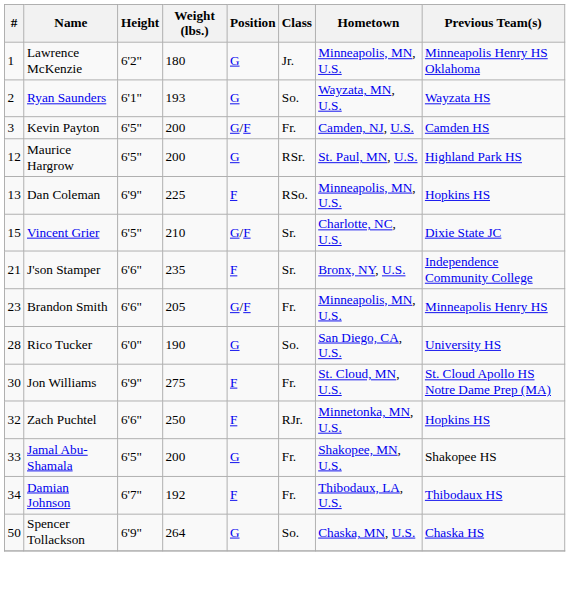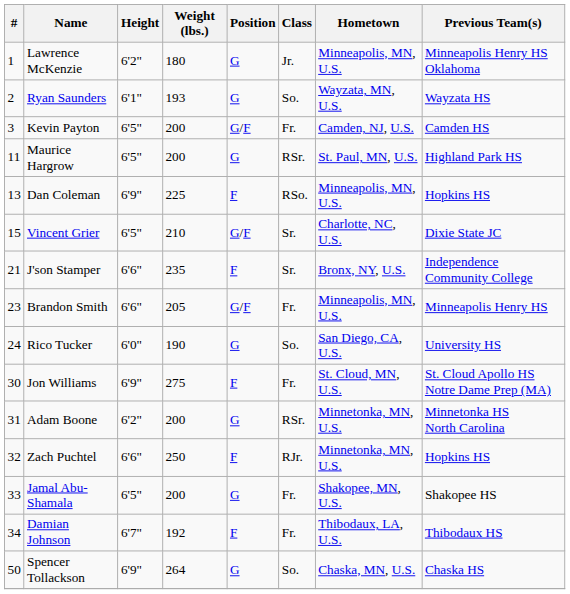 <table class="wikitable" style="font-size: 90%">
 <tr>
 <th>#</th>
 <th>Name</th>
 <th>Height</th>
 <th>Weight (lbs.)</th>
 <th>Position</th>
 <th>Class</th>
 <th>Hometown</th>
 <th>Previous Team(s)</th>
 </tr>
 <tr>
 <td>1</td>
 <td>Lawrence McKenzie</td>
 <td>6'2"</td>
 <td>180</td>
 <td><a href='#'>G</a></td>
 <td>Jr.</td>
 <td><a href='#'>Minneapolis, MN</a>, <a href='#'>U.S.</a></td>
 <td><a href='#'>Minneapolis Henry HS</a><br><a href='#'>Oklahoma</a></td>
 </tr>
 <tr>
 <td>2</td>
 <td><a href='#'>Ryan Saunders</a></td>
 <td>6'1"</td>
 <td>193</td>
 <td><a href='#'>G</a></td>
 <td>So.</td>
 <td><a href='#'>Wayzata, MN</a>, <a href='#'>U.S.</a></td>
 <td><a href='#'>Wayzata HS</a></td>
 </tr>
 <tr>
 <td>3</td>
 <td>Kevin Payton</td>
 <td>6'5"</td>
 <td>200</td>
 <td><a href='#'>G</a>/<a href='#'>F</a></td>
 <td>Fr.</td>
 <td><a href='#'>Camden, NJ</a>, <a href='#'>U.S.</a></td>
 <td><a href='#'>Camden HS</a></td>
 </tr>
 <tr>
-<td>12</td>
+<td>11</td>
 <td>Maurice Hargrow</td>
 <td>6'5"</td>
 <td>200</td>
 <td><a href='#'>G</a></td>
 <td>RSr.</td>
 <td><a href='#'>St. Paul, MN</a>, <a href='#'>U.S.</a></td>
 <td><a href='#'>Highland Park HS</a></td>
 </tr>
 <tr>
 <td>13</td>
 <td>Dan Coleman</td>
 <td>6'9"</td>
 <td>225</td>
 <td><a href='#'>F</a></td>
 <td>RSo.</td>
 <td><a href='#'>Minneapolis, MN</a>, <a href='#'>U.S.</a></td>
 <td><a href='#'>Hopkins HS</a></td>
 </tr>
 <tr>
 <td>15</td>
 <td><a href='#'>Vincent Grier</a></td>
 <td>6'5"</td>
 <td>210</td>
 <td><a href='#'>G</a>/<a href='#'>F</a></td>
 <td>Sr.</td>
 <td><a href='#'>Charlotte, NC</a>, <a href='#'>U.S.</a></td>
 <td><a href='#'>Dixie State JC</a></td>
 </tr>
 <tr>
 <td>21</td>
 <td>J'son Stamper</td>
 <td>6'6"</td>
 <td>235</td>
 <td><a href='#'>F</a></td>
 <td>Sr.</td>
 <td><a href='#'>Bronx, NY</a>, <a href='#'>U.S.</a></td>
 <td><a href='#'>Independence Community College</a></td>
 </tr>
 <tr>
 <td>23</td>
 <td>Brandon Smith</td>
 <td>6'6"</td>
 <td>205</td>
 <td><a href='#'>G</a>/<a href='#'>F</a></td>
 <td>Fr.</td>
 <td><a href='#'>Minneapolis, MN</a>, <a href='#'>U.S.</a></td>
 <td><a href='#'>Minneapolis Henry HS</a></td>
 </tr>
 <tr>
-<td>28</td>
+<td>24</td>
 <td>Rico Tucker</td>
 <td>6'0"</td>
 <td>190</td>
 <td><a href='#'>G</a></td>
 <td>So.</td>
 <td><a href='#'>San Diego, CA</a>, <a href='#'>U.S.</a></td>
 <td><a href='#'>University HS</a></td>
 </tr>
 <tr>
 <td>30</td>
 <td>Jon Williams</td>
 <td>6'9"</td>
 <td>275</td>
 <td><a href='#'>F</a></td>
 <td>Fr.</td>
 <td><a href='#'>St. Cloud, MN</a>, <a href='#'>U.S.</a></td>
 <td><a href='#'>St. Cloud Apollo HS</a><br><a href='#'>Notre Dame Prep (MA)</a></td>
+</tr>
+<tr>
+<td>31</td>
+<td>Adam Boone</td>
+<td>6'2"</td>
+<td>200</td>
+<td><a href='#'>G</a></td>
+<td>RSr.</td>
+<td><a href='#'>Minnetonka, MN</a>, <a href='#'>U.S.</a></td>
+<td><a href='#'>Minnetonka HS</a><br><a href='#'>North Carolina</a></td>
 </tr>
 <tr>
 <td>32</td>
 <td>Zach Puchtel</td>
 <td>6'6"</td>
 <td>250</td>
 <td><a href='#'>F</a></td>
 <td>RJr.</td>
 <td><a href='#'>Minnetonka, MN</a>, <a href='#'>U.S.</a></td>
 <td><a href='#'>Hopkins HS</a></td>
 </tr>
 <tr>
 <td>33</td>
 <td><a href='#'>Jamal Abu-Shamala</a></td>
 <td>6'5"</td>
 <td>200</td>
 <td><a href='#'>G</a></td>
 <td>Fr.</td>
 <td><a href='#'>Shakopee, MN</a>, <a href='#'>U.S.</a></td>
 <td>Shakopee HS</td>
 </tr>
 <tr>
 <td>34</td>
 <td><a href='#'>Damian Johnson</a></td>
 <td>6'7"</td>
 <td>192</td>
 <td><a href='#'>F</a></td>
 <td>Fr.</td>
 <td><a href='#'>Thibodaux, LA</a>, <a href='#'>U.S.</a></td>
 <td><a href='#'>Thibodaux HS</a></td>
 </tr>
 <tr>
 <td>50</td>
 <td>Spencer Tollackson</td>
 <td>6'9"</td>
 <td>264</td>
 <td><a href='#'>G</a></td>
 <td>So.</td>
 <td><a href='#'>Chaska, MN</a>, <a href='#'>U.S.</a></td>
 <td><a href='#'>Chaska HS</a></td>
 </tr>
 <tr>
 </tr>
 </table>
